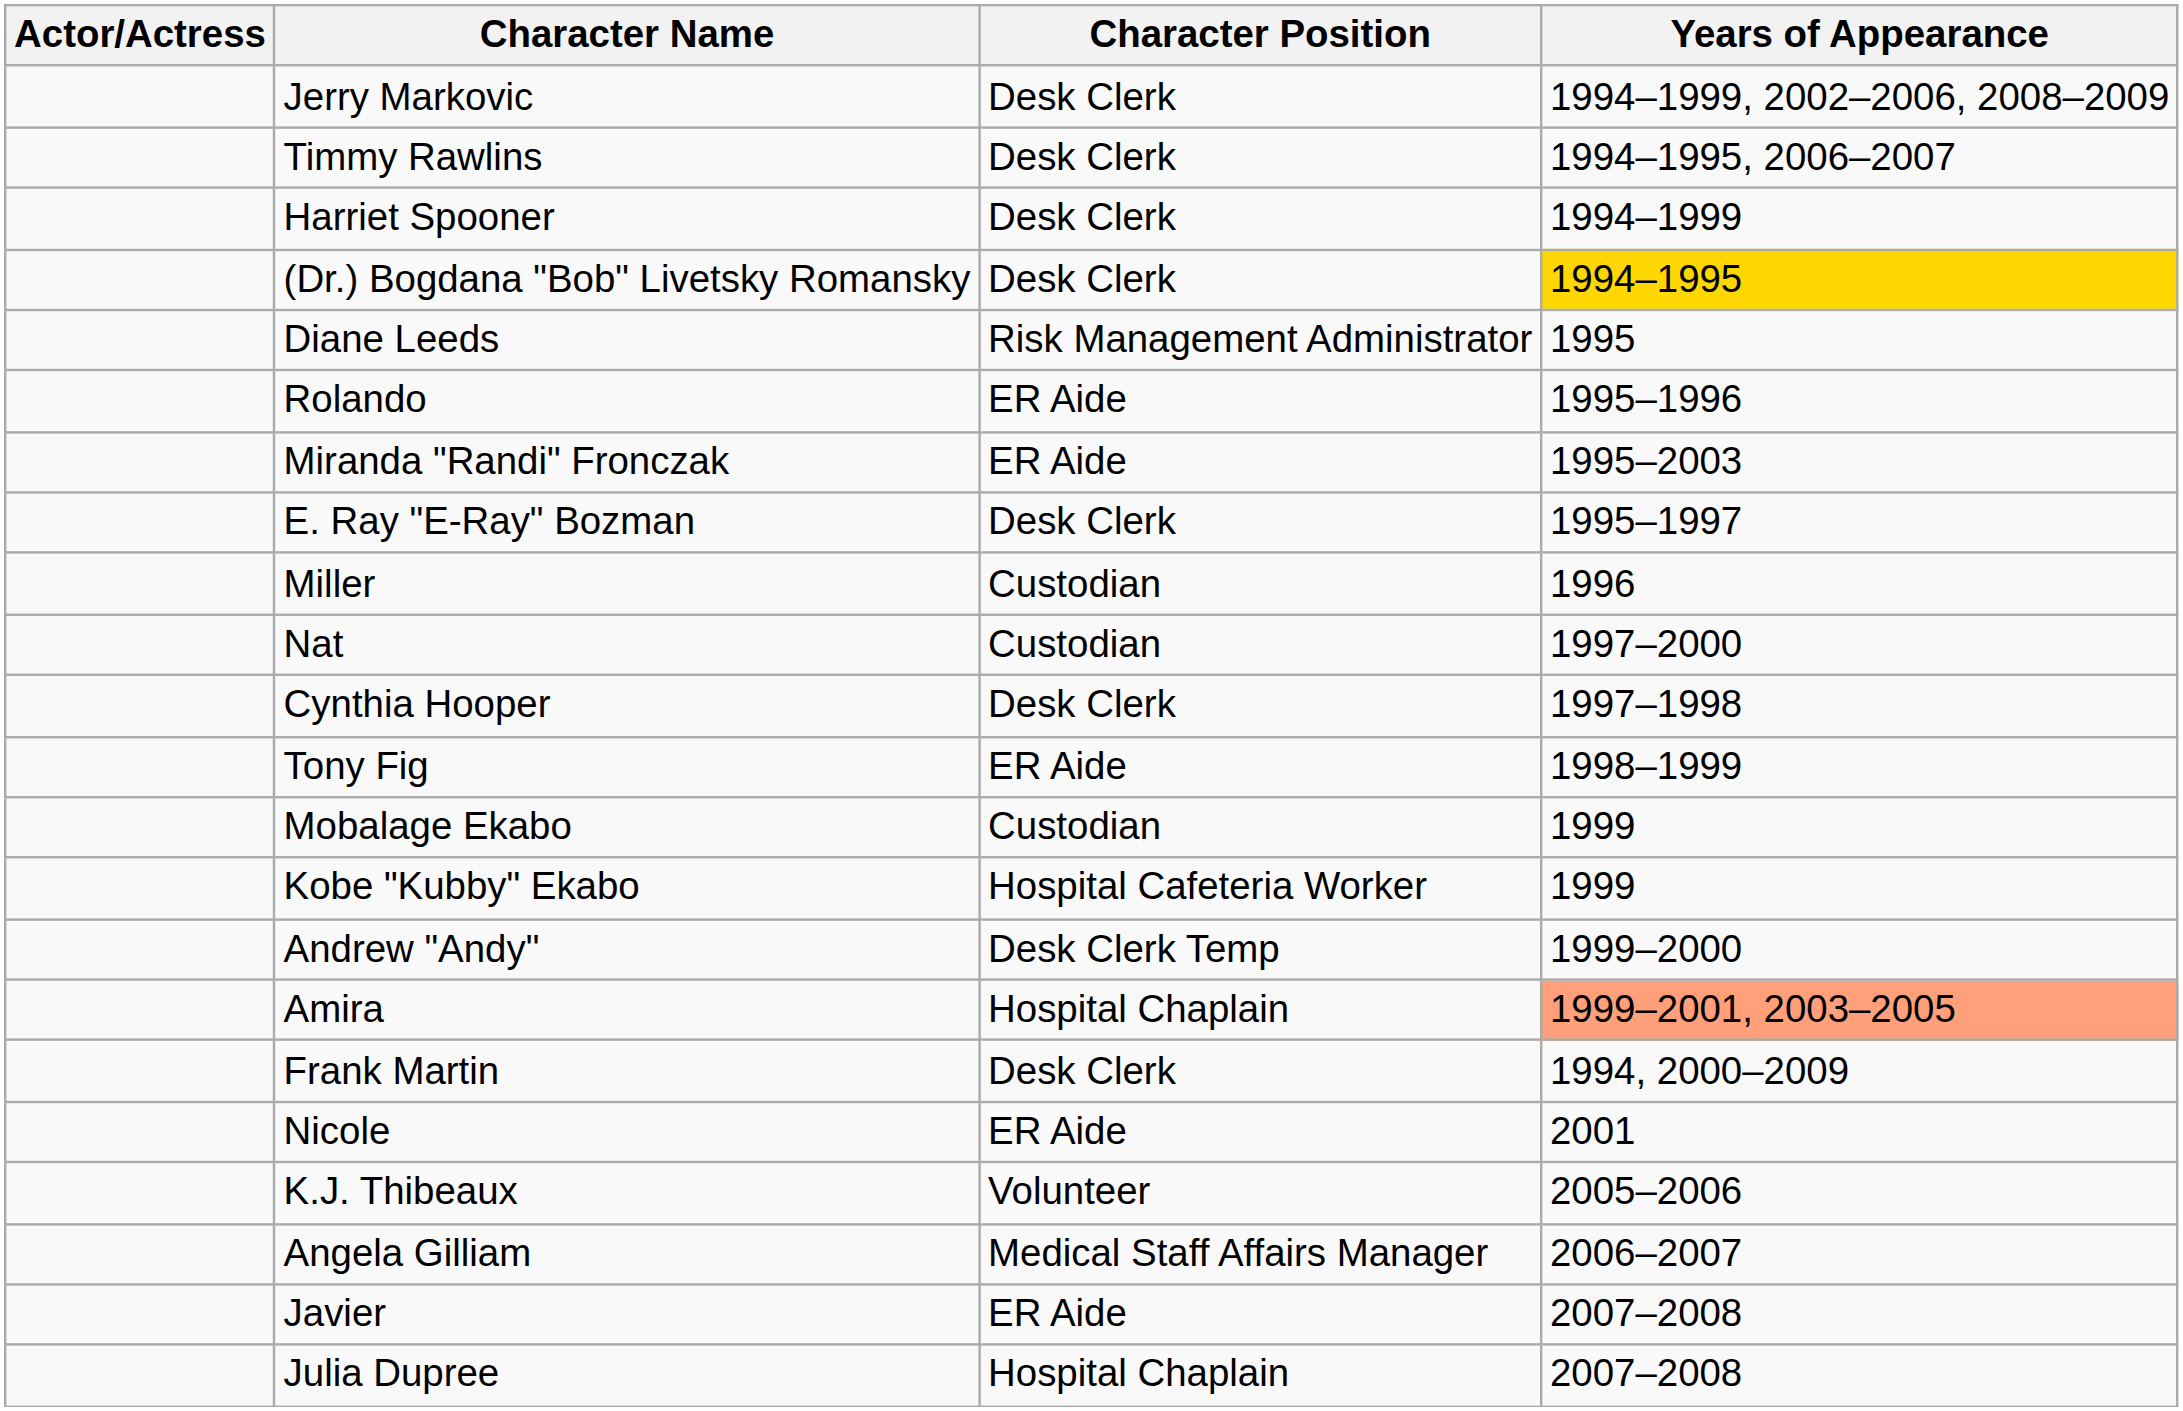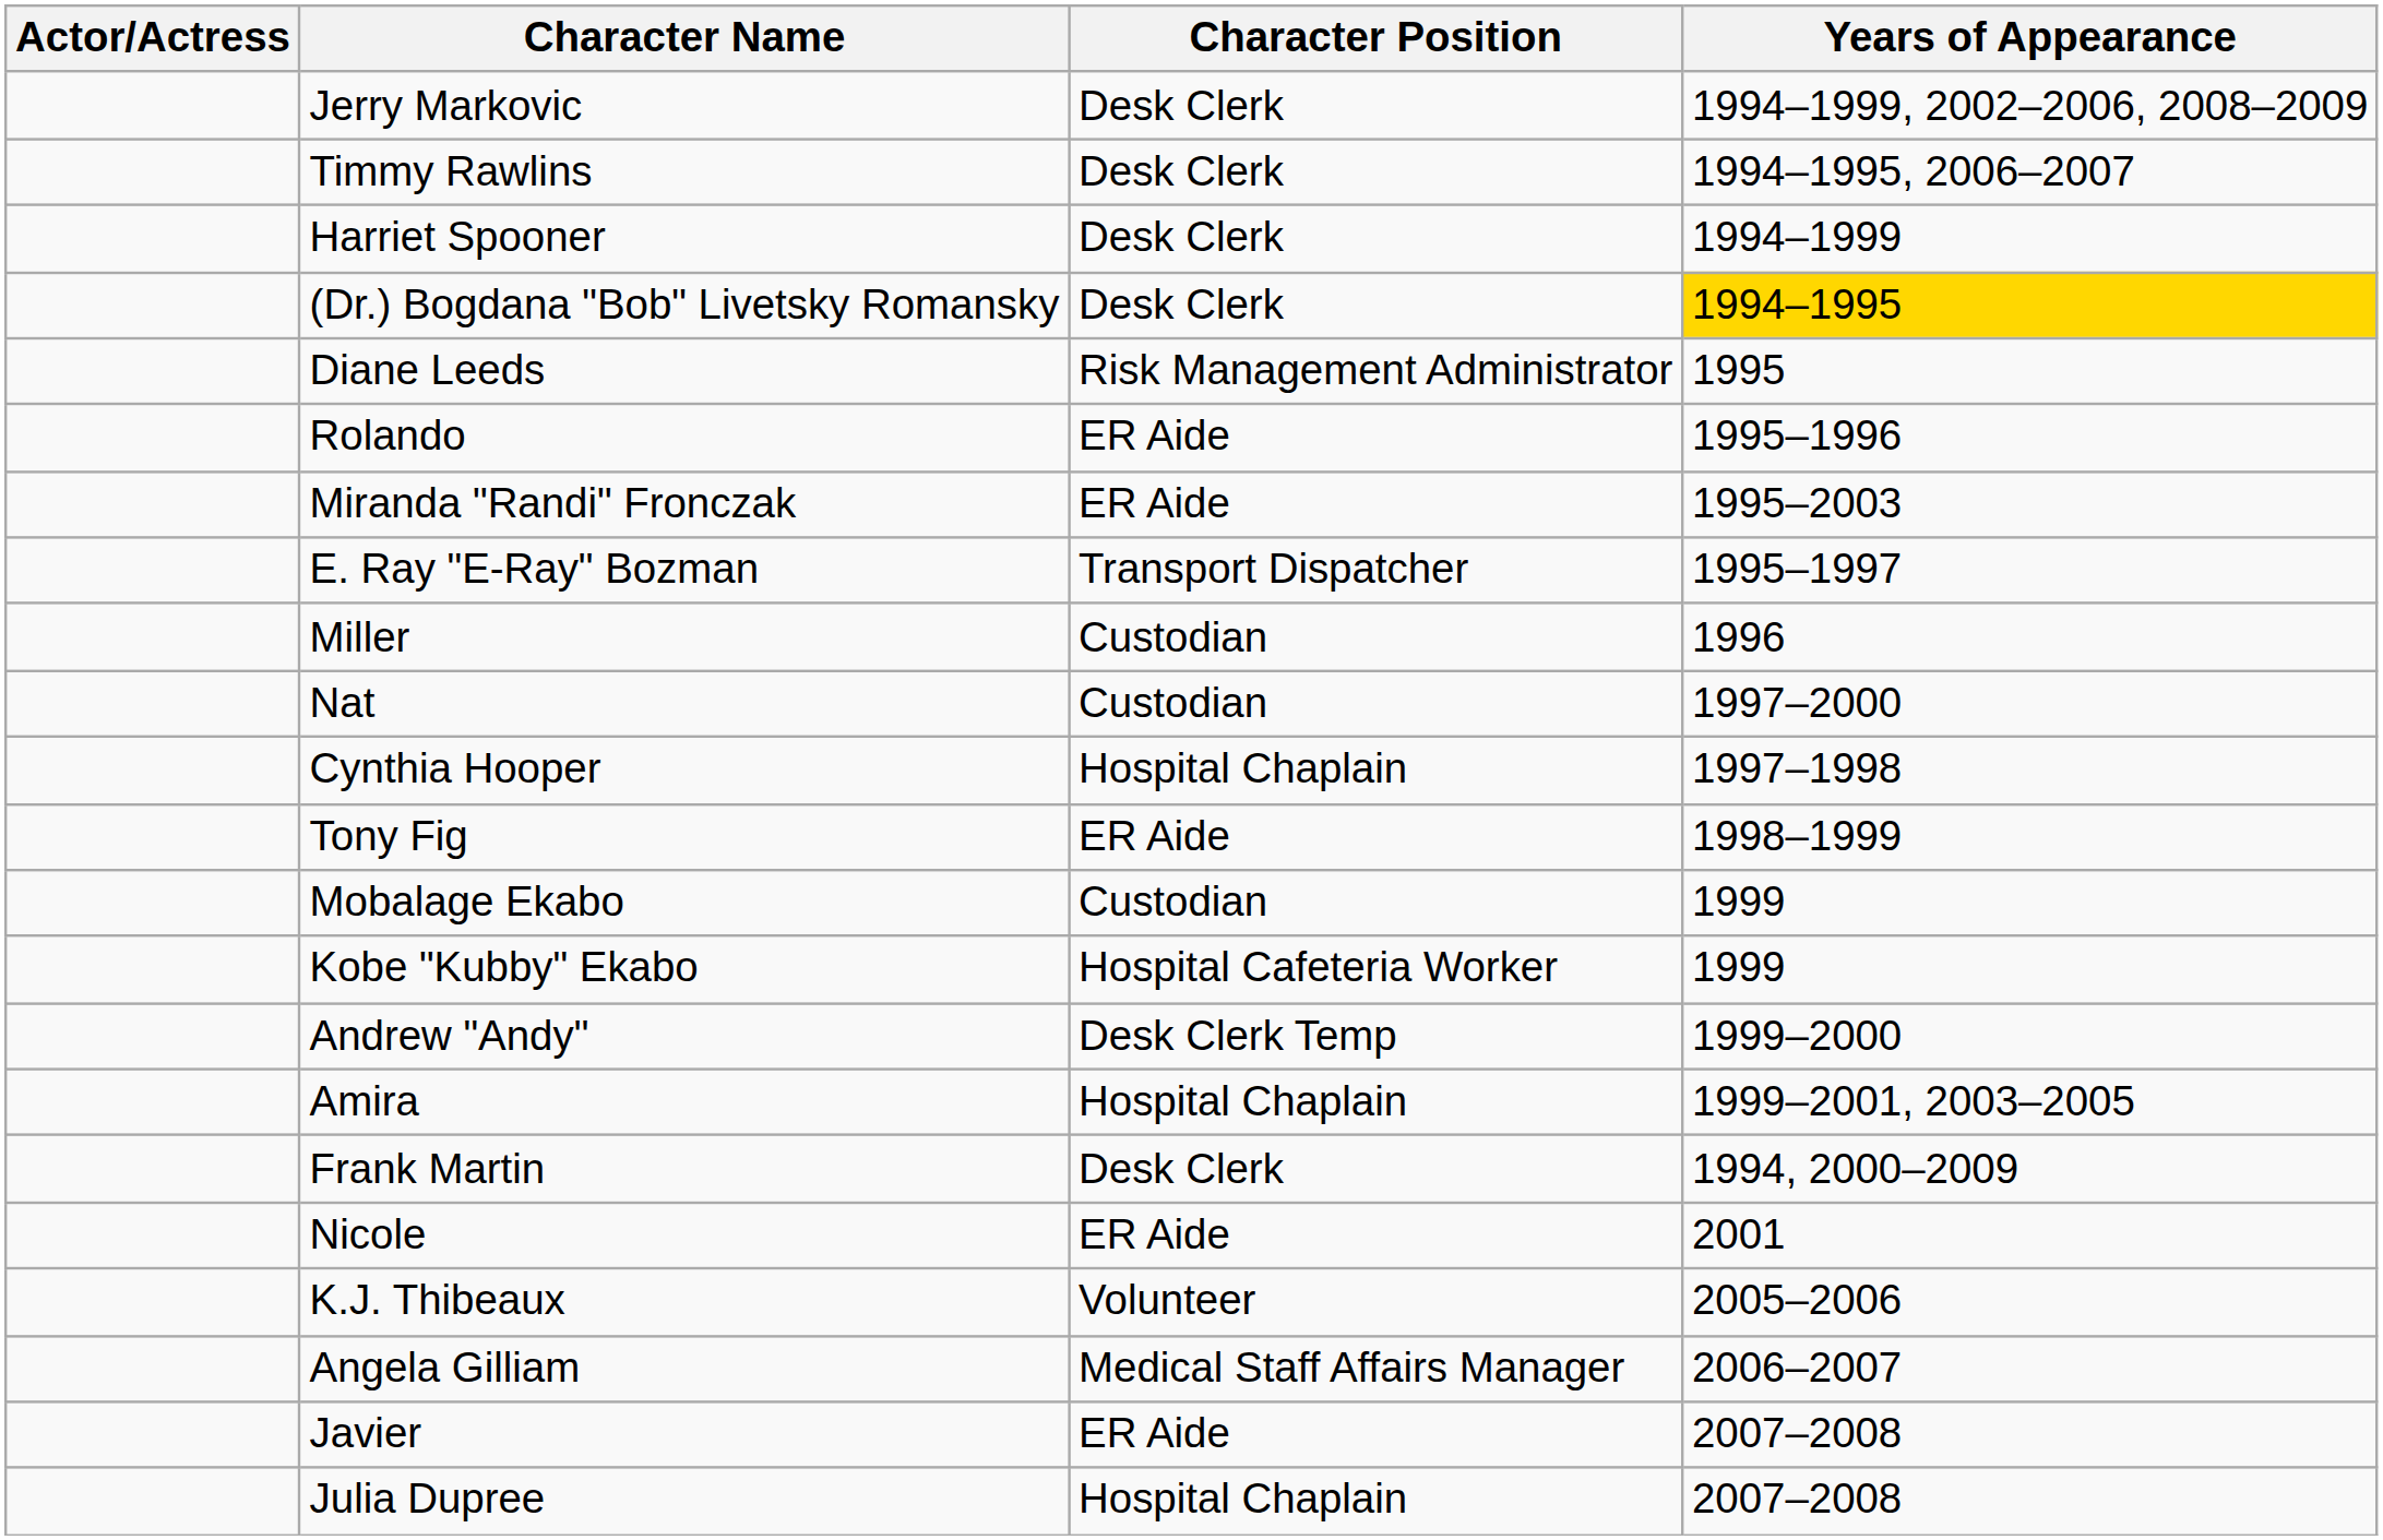 <table class="sortable wikitable">
 <tr>
 <th>Actor/Actress</th>
 <th>Character Name</th>
 <th>Character Position</th>
 <th>Years of Appearance</th>
 </tr>
 <tr>
 <td></td>
 <td>Jerry Markovic</td>
 <td>Desk Clerk</td>
 <td>1994–1999, 2002–2006, 2008–2009</td>
 </tr>
 <tr>
 <td></td>
 <td>Timmy Rawlins</td>
 <td>Desk Clerk</td>
 <td>1994–1995, 2006–2007</td>
 </tr>
 <tr>
 <td></td>
 <td>Harriet Spooner</td>
 <td>Desk Clerk</td>
 <td>1994–1999</td>
 </tr>
 <tr>
 <td></td>
 <td>(Dr.) Bogdana "Bob" Livetsky Romansky</td>
 <td>Desk Clerk</td>
 <td style="background: gold;">1994–1995</td>
 </tr>
 <tr>
 <td></td>
 <td>Diane Leeds</td>
 <td>Risk Management Administrator</td>
 <td>1995</td>
 </tr>
 <tr>
 <td></td>
 <td>Rolando</td>
 <td>ER Aide</td>
 <td>1995–1996</td>
 </tr>
 <tr>
 <td></td>
 <td>Miranda "Randi" Fronczak</td>
 <td>ER Aide</td>
 <td>1995–2003</td>
 </tr>
 <tr>
 <td></td>
 <td>E. Ray "E-Ray" Bozman</td>
-<td>Desk Clerk</td>
+<td>Transport Dispatcher</td>
 <td>1995–1997</td>
 </tr>
 <tr>
 <td></td>
 <td>Miller</td>
 <td>Custodian</td>
 <td>1996</td>
 </tr>
 <tr>
 <td></td>
 <td>Nat</td>
 <td>Custodian</td>
 <td>1997–2000</td>
 </tr>
 <tr>
 <td></td>
 <td>Cynthia Hooper</td>
-<td>Desk Clerk</td>
+<td>Hospital Chaplain</td>
 <td>1997–1998</td>
 </tr>
 <tr>
 <td></td>
 <td>Tony Fig</td>
 <td>ER Aide</td>
 <td>1998–1999</td>
 </tr>
 <tr>
 <td></td>
 <td>Mobalage Ekabo</td>
 <td>Custodian</td>
 <td>1999</td>
 </tr>
 <tr>
 <td></td>
 <td>Kobe "Kubby" Ekabo</td>
 <td>Hospital Cafeteria Worker</td>
 <td>1999</td>
 </tr>
 <tr>
 <td></td>
 <td>Andrew "Andy"</td>
 <td>Desk Clerk Temp</td>
 <td>1999–2000</td>
 </tr>
 <tr>
 <td></td>
 <td>Amira</td>
 <td>Hospital Chaplain</td>
-<td style="background: lightsalmon;">1999–2001, 2003–2005</td>
+<td>1999–2001, 2003–2005</td>
 </tr>
 <tr>
 <td></td>
 <td>Frank Martin</td>
 <td>Desk Clerk</td>
 <td>1994, 2000–2009</td>
 </tr>
 <tr>
 <td></td>
 <td>Nicole</td>
 <td>ER Aide</td>
 <td>2001</td>
 </tr>
 <tr>
 <td></td>
 <td>K.J. Thibeaux</td>
 <td>Volunteer</td>
 <td>2005–2006</td>
 </tr>
 <tr>
 <td></td>
 <td>Angela Gilliam</td>
 <td>Medical Staff Affairs Manager</td>
 <td>2006–2007</td>
 </tr>
 <tr>
 <td></td>
 <td>Javier</td>
 <td>ER Aide</td>
 <td>2007–2008</td>
 </tr>
 <tr>
 <td></td>
 <td>Julia Dupree</td>
 <td>Hospital Chaplain</td>
 <td>2007–2008</td>
 </tr>
 </table>
